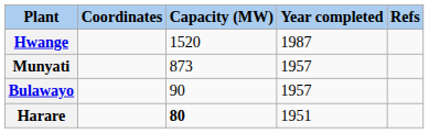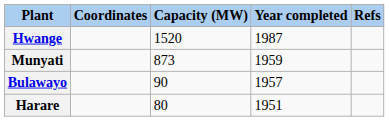 <table class="wikitable sortable">
 <tr>
 <th style="background-color:#ABCDEF;">Plant</th>
 <th style="background-color:#ABCDEF;">Coordinates</th>
 <th style="background-color:#ABCDEF;">Capacity (MW)</th>
 <th style="background-color:#ABCDEF;">Year completed</th>
 <th style="background-color:#ABCDEF;">Refs</th>
 </tr>
 <tr>
 <th><a href='#'>Hwange</a></th>
 <td></td>
 <td>1520</td>
 <td>1987</td>
 <td></td>
 </tr>
 <tr>
 <th>Munyati</th>
 <td></td>
 <td>873</td>
-<td>1957</td>
+<td>1959</td>
 <td></td>
 </tr>
 <tr>
 <th><a href='#'>Bulawayo</a></th>
 <td></td>
 <td>90</td>
 <td>1957</td>
 <td></td>
 </tr>
 <tr>
 <th>Harare</th>
 <td></td>
-<td><strong>80</strong></td>
+<td>80</td>
 <td>1951</td>
 <td></td>
 </tr>
 </table>
